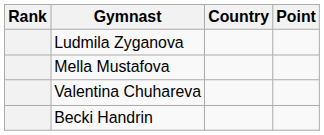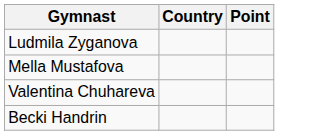 <table class="wikitable sortable">
 <tr>
-<th>Rank</th>
 <th>Gymnast</th>
 <th>Country</th>
 <th>Point</th>
 </tr>
 <tr>
-<th></th>
 <td>Ludmila Zyganova</td>
 <td></td>
 <td></td>
 </tr>
 <tr>
-<th></th>
 <td>Mella Mustafova</td>
 <td></td>
 <td></td>
 </tr>
 <tr>
-<th></th>
 <td>Valentina Chuhareva</td>
 <td></td>
 <td></td>
 </tr>
 <tr>
-<th></th>
 <td>Becki Handrin</td>
 <td></td>
 <td></td>
 </tr>
 </table>
